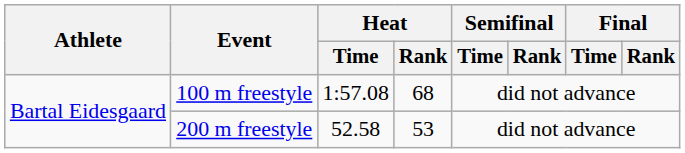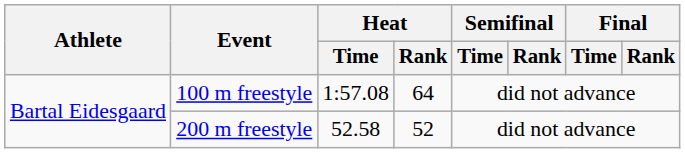 <table class="wikitable" style="text-align:center; font-size:90%">
 <tr>
 <th rowspan="2">Athlete</th>
 <th rowspan="2">Event</th>
 <th colspan="2">Heat</th>
 <th colspan="2">Semifinal</th>
 <th colspan="2">Final</th>
 </tr>
 <tr style="font-size:95%">
 <th>Time</th>
 <th>Rank</th>
 <th>Time</th>
 <th>Rank</th>
 <th>Time</th>
 <th>Rank</th>
 </tr>
 <tr>
 <td align=left rowspan=2><a href='#'>Bartal Eidesgaard</a></td>
 <td align=left><a href='#'>100 m freestyle</a></td>
 <td>1:57.08</td>
-<td>68</td>
+<td>64</td>
 <td colspan=4>did not advance</td>
 </tr>
 <tr>
 <td align=left><a href='#'>200 m freestyle</a></td>
 <td>52.58</td>
-<td>53</td>
+<td>52</td>
 <td colspan=4>did not advance</td>
 </tr>
 </table>
